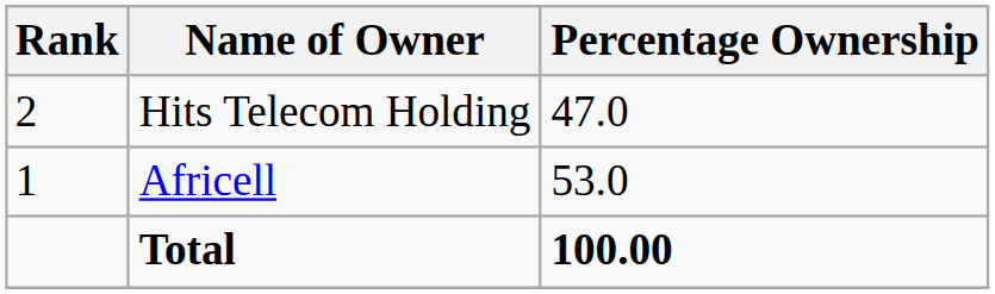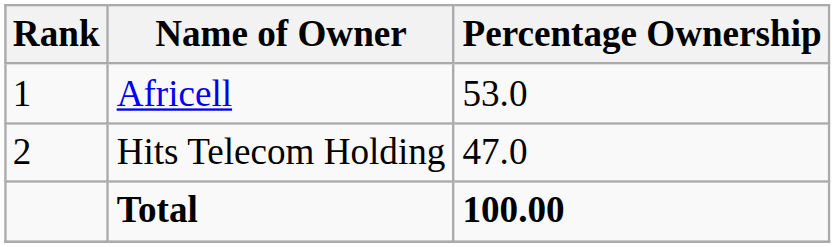 <table class="wikitable sortable" style="margin: 0.5em auto">
 <tr>
 <th>Rank</th>
 <th>Name of Owner</th>
 <th>Percentage Ownership</th>
 </tr>
 <tr>
+<td>1</td>
+<td><a href='#'>Africell</a></td>
+<td>53.0</td>
+</tr>
+<tr>
 <td>2</td>
 <td>Hits Telecom Holding</td>
 <td>47.0</td>
-</tr>
-<tr>
-<td>1</td>
-<td><a href='#'>Africell</a></td>
-<td>53.0</td>
 </tr>
 <tr>
 <td></td>
 <td><strong>Total</strong></td>
 <td><strong>100.00</strong></td>
 </tr>
 <tr>
 </tr>
 </table>
